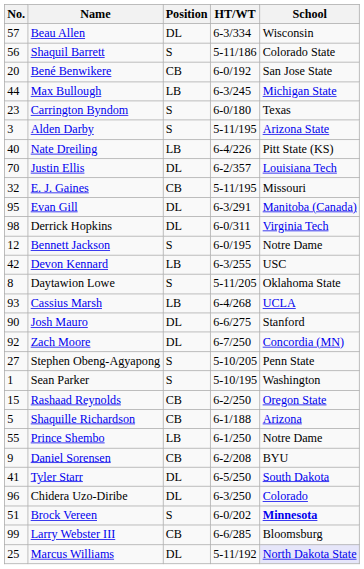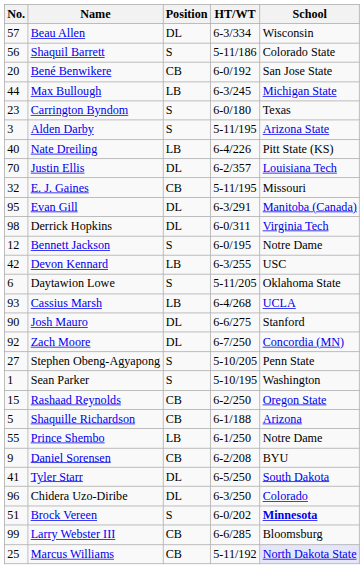 <table class="wikitable">
 <tr>
 <th>No.</th>
 <th>Name</th>
 <th>Position</th>
 <th>HT/WT</th>
 <th>School</th>
 </tr>
 <tr>
 <td>57</td>
 <td><a href='#'>Beau Allen</a></td>
 <td>DL</td>
 <td>6-3/334</td>
 <td>Wisconsin</td>
 </tr>
 <tr>
 <td>56</td>
 <td><a href='#'>Shaquil Barrett</a></td>
 <td>S</td>
 <td>5-11/186</td>
 <td>Colorado State</td>
 </tr>
 <tr>
 <td>20</td>
 <td><a href='#'>Bené Benwikere</a></td>
 <td>CB</td>
 <td>6-0/192</td>
 <td>San Jose State</td>
 </tr>
 <tr>
 <td>44</td>
 <td><a href='#'>Max Bullough</a></td>
 <td>LB</td>
 <td>6-3/245</td>
 <td><a href='#'>Michigan State</a></td>
 </tr>
 <tr>
 <td>23</td>
 <td><a href='#'>Carrington Byndom</a></td>
 <td>S</td>
 <td>6-0/180</td>
 <td>Texas</td>
 </tr>
 <tr>
 <td>3</td>
 <td><a href='#'>Alden Darby</a></td>
 <td>S</td>
 <td>5-11/195</td>
 <td><a href='#'>Arizona State</a></td>
 </tr>
 <tr>
 <td>40</td>
 <td><a href='#'>Nate Dreiling</a></td>
 <td>LB</td>
 <td>6-4/226</td>
 <td>Pitt State (KS)</td>
 </tr>
 <tr>
 <td>70</td>
 <td><a href='#'>Justin Ellis</a></td>
 <td>DL</td>
 <td>6-2/357</td>
 <td><a href='#'>Louisiana Tech</a></td>
 </tr>
 <tr>
 <td>32</td>
 <td><a href='#'>E. J. Gaines</a></td>
 <td>CB</td>
 <td>5-11/195</td>
 <td>Missouri</td>
 </tr>
 <tr>
 <td>95</td>
 <td><a href='#'>Evan Gill</a></td>
 <td>DL</td>
 <td>6-3/291</td>
 <td><a href='#'>Manitoba (Canada)</a></td>
 </tr>
 <tr>
 <td>98</td>
 <td>Derrick Hopkins</td>
 <td>DL</td>
 <td>6-0/311</td>
 <td><a href='#'>Virginia Tech</a></td>
 </tr>
 <tr>
 <td>12</td>
 <td><a href='#'>Bennett Jackson</a></td>
 <td>S</td>
 <td>6-0/195</td>
 <td>Notre Dame</td>
 </tr>
 <tr>
 <td>42</td>
 <td><a href='#'>Devon Kennard</a></td>
 <td>LB</td>
 <td>6-3/255</td>
 <td>USC</td>
 </tr>
 <tr>
-<td>8</td>
+<td>6</td>
 <td>Daytawion Lowe</td>
 <td>S</td>
 <td>5-11/205</td>
 <td>Oklahoma State</td>
 </tr>
 <tr>
 <td>93</td>
 <td><a href='#'>Cassius Marsh</a></td>
 <td>LB</td>
 <td>6-4/268</td>
 <td><a href='#'>UCLA</a></td>
 </tr>
 <tr>
 <td>90</td>
 <td><a href='#'>Josh Mauro</a></td>
 <td>DL</td>
 <td>6-6/275</td>
 <td>Stanford</td>
 </tr>
 <tr>
 <td>92</td>
 <td><a href='#'>Zach Moore</a></td>
 <td>DL</td>
 <td>6-7/250</td>
 <td><a href='#'>Concordia (MN)</a></td>
 </tr>
 <tr>
 <td>27</td>
 <td>Stephen Obeng-Agyapong</td>
 <td>S</td>
 <td>5-10/205</td>
 <td>Penn State</td>
 </tr>
 <tr>
 <td>1</td>
 <td>Sean Parker</td>
 <td>S</td>
 <td>5-10/195</td>
 <td>Washington</td>
 </tr>
 <tr>
 <td>15</td>
 <td><a href='#'>Rashaad Reynolds</a></td>
 <td>CB</td>
 <td>6-2/250</td>
 <td><a href='#'>Oregon State</a></td>
 </tr>
 <tr>
 <td>5</td>
 <td><a href='#'>Shaquille Richardson</a></td>
 <td>CB</td>
 <td>6-1/188</td>
 <td><a href='#'>Arizona</a></td>
 </tr>
 <tr>
 <td>55</td>
 <td><a href='#'>Prince Shembo</a></td>
 <td>LB</td>
 <td>6-1/250</td>
 <td>Notre Dame</td>
 </tr>
 <tr>
 <td>9</td>
 <td><a href='#'>Daniel Sorensen</a></td>
 <td>CB</td>
 <td>6-2/208</td>
 <td>BYU</td>
 </tr>
 <tr>
 <td>41</td>
 <td><a href='#'>Tyler Starr</a></td>
 <td>DL</td>
 <td>6-5/250</td>
 <td><a href='#'>South Dakota</a></td>
 </tr>
 <tr>
 <td>96</td>
 <td>Chidera Uzo-Diribe</td>
 <td>DL</td>
 <td>6-3/250</td>
 <td><a href='#'>Colorado</a></td>
 </tr>
 <tr>
 <td>51</td>
 <td><a href='#'>Brock Vereen</a></td>
 <td>S</td>
 <td>6-0/202</td>
 <td><strong><a href='#'>Minnesota</a></strong></td>
 </tr>
 <tr>
 <td>99</td>
 <td><a href='#'>Larry Webster III</a></td>
 <td>CB</td>
 <td>6-6/285</td>
 <td>Bloomsburg</td>
 </tr>
 <tr>
 <td>25</td>
 <td><a href='#'>Marcus Williams</a></td>
-<td>DL</td>
+<td>CB</td>
 <td>5-11/192</td>
 <td style="background: lavender;"><a href='#'>North Dakota State</a></td>
 </tr>
 </table>
